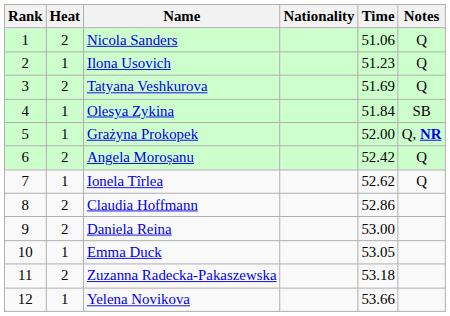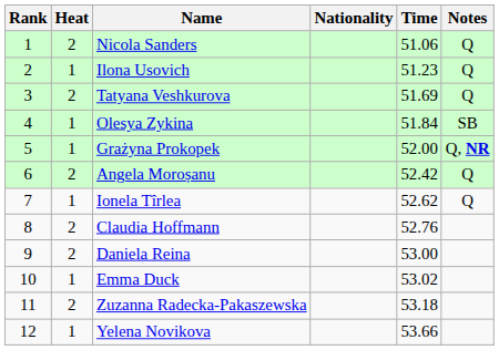 <table class="wikitable sortable" style="text-align:center">
 <tr>
 <th>Rank</th>
 <th>Heat</th>
 <th>Name</th>
 <th>Nationality</th>
 <th>Time</th>
 <th>Notes</th>
 </tr>
 <tr bgcolor=ccffcc>
 <td>1</td>
 <td>2</td>
 <td align="left"><a href='#'>Nicola Sanders</a></td>
 <td align=left></td>
 <td>51.06</td>
 <td>Q</td>
 </tr>
 <tr bgcolor=ccffcc>
 <td>2</td>
 <td>1</td>
 <td align="left"><a href='#'>Ilona Usovich</a></td>
 <td align=left></td>
 <td>51.23</td>
 <td>Q</td>
 </tr>
 <tr bgcolor=ccffcc>
 <td>3</td>
 <td>2</td>
 <td align="left"><a href='#'>Tatyana Veshkurova</a></td>
 <td align=left></td>
 <td>51.69</td>
 <td>Q</td>
 </tr>
 <tr bgcolor=ccffcc>
 <td>4</td>
 <td>1</td>
 <td align="left"><a href='#'>Olesya Zykina</a></td>
 <td align=left></td>
 <td>51.84</td>
 <td>SB</td>
 </tr>
 <tr bgcolor=ccffcc>
 <td>5</td>
 <td>1</td>
 <td align="left"><a href='#'>Grażyna Prokopek</a></td>
 <td align=left></td>
 <td>52.00</td>
 <td>Q, <strong><a href='#'>NR</a></strong></td>
 </tr>
 <tr bgcolor=ccffcc>
 <td>6</td>
 <td>2</td>
 <td align="left"><a href='#'>Angela Moroșanu</a></td>
 <td align=left></td>
 <td>52.42</td>
 <td>Q</td>
 </tr>
 <tr>
 <td>7</td>
 <td>1</td>
 <td align="left"><a href='#'>Ionela Tîrlea</a></td>
 <td align=left></td>
 <td>52.62</td>
 <td>Q</td>
 </tr>
 <tr>
 <td>8</td>
 <td>2</td>
 <td align="left"><a href='#'>Claudia Hoffmann</a></td>
 <td align=left></td>
-<td>52.86</td>
+<td>52.76</td>
 <td></td>
 </tr>
 <tr>
 <td>9</td>
 <td>2</td>
 <td align="left"><a href='#'>Daniela Reina</a></td>
 <td align=left></td>
 <td>53.00</td>
 <td></td>
 </tr>
 <tr>
 <td>10</td>
 <td>1</td>
 <td align="left"><a href='#'>Emma Duck</a></td>
 <td align=left></td>
-<td>53.05</td>
+<td>53.02</td>
 <td></td>
 </tr>
 <tr>
 <td>11</td>
 <td>2</td>
 <td align="left"><a href='#'>Zuzanna Radecka-Pakaszewska</a></td>
 <td align=left></td>
 <td>53.18</td>
 <td></td>
 </tr>
 <tr>
 <td>12</td>
 <td>1</td>
 <td align="left"><a href='#'>Yelena Novikova</a></td>
 <td align=left></td>
 <td>53.66</td>
 <td></td>
 </tr>
 </table>
